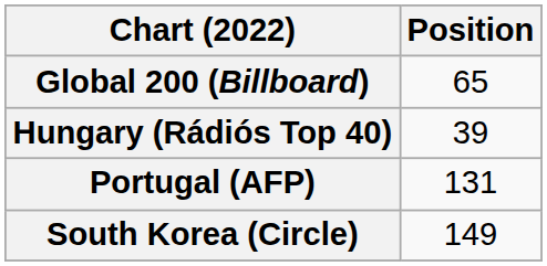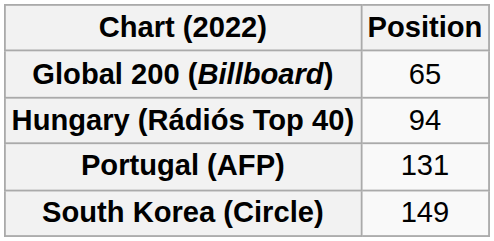 <table class="wikitable sortable plainrowheaders" style="text-align:center">
 <tr>
 <th scope="col">Chart (2022)</th>
 <th scope="col">Position</th>
 </tr>
 <tr>
 <th scope="row">Global 200 (<em>Billboard</em>)</th>
 <td>65</td>
 </tr>
 <tr>
 <th scope="row">Hungary (Rádiós Top 40)</th>
-<td>39</td>
+<td>94</td>
 </tr>
 <tr>
 <th scope="row">Portugal (AFP)</th>
 <td>131</td>
 </tr>
 <tr>
 <th scope="row">South Korea (Circle)</th>
 <td>149</td>
 </tr>
 </table>
